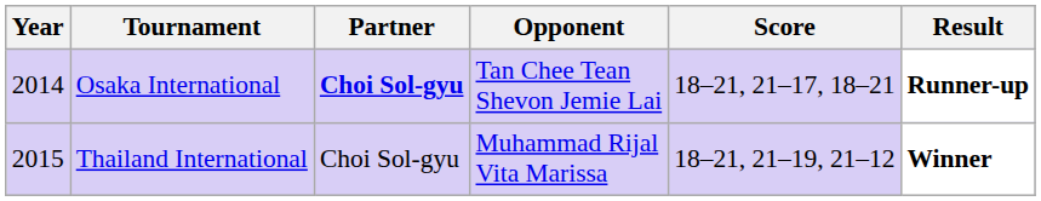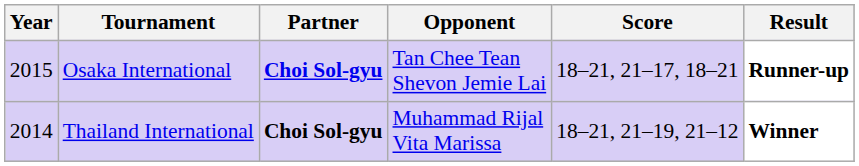 <table class="sortable wikitable" style="font-size: 90%;">
 <tr>
 <th>Year</th>
 <th>Tournament</th>
 <th>Partner</th>
 <th>Opponent</th>
 <th>Score</th>
 <th>Result</th>
 </tr>
 <tr style="background:#D8CEF6">
-<td align="center">2014</td>
+<td align="center">2015</td>
 <td align="left"><a href='#'>Osaka International</a></td>
 <td align="left"><strong> <a href='#'>Choi Sol-gyu</a></strong></td>
 <td align="left"> <a href='#'>Tan Chee Tean</a><br> <a href='#'>Shevon Jemie Lai</a></td>
 <td align="left">18–21, 21–17, 18–21</td>
 <td style="text-align:left; background:white"> <strong>Runner-up</strong></td>
 </tr>
 <tr style="background:#D8CEF6">
-<td align="center">2015</td>
+<td align="center">2014</td>
 <td align="left"><a href='#'>Thailand International</a></td>
-<td align="left"> Choi Sol-gyu</td>
+<td align="left"><strong> Choi Sol-gyu</strong></td>
 <td align="left"> <a href='#'>Muhammad Rijal</a><br> <a href='#'>Vita Marissa</a></td>
 <td align="left">18–21, 21–19, 21–12</td>
 <td style="text-align:left; background:white"> <strong>Winner</strong></td>
 </tr>
 </table>
